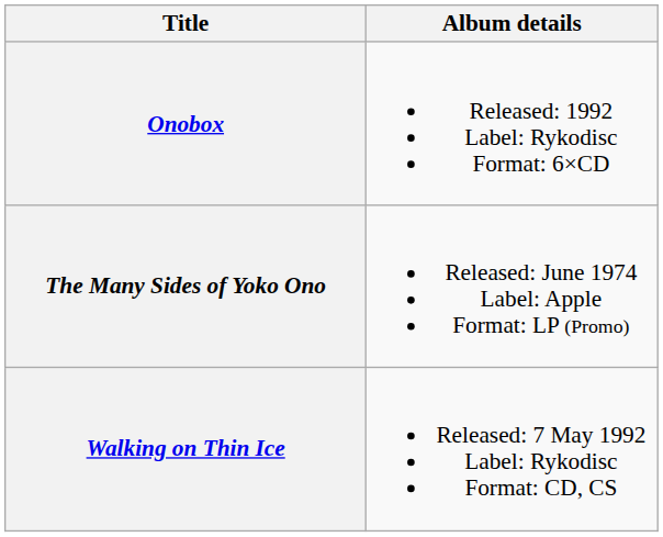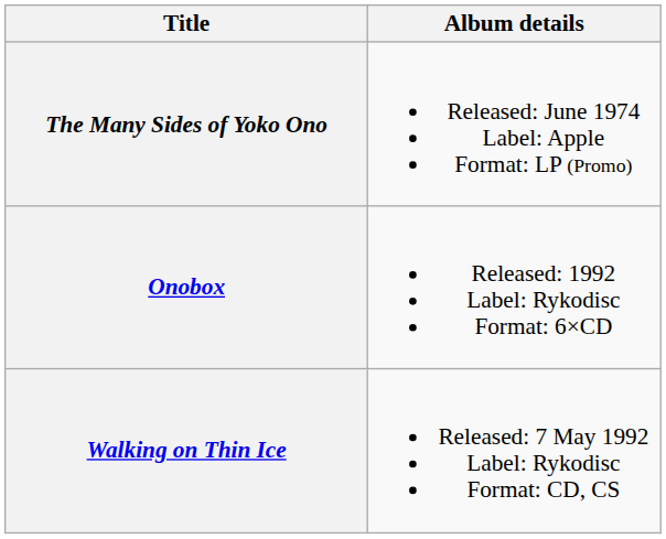 <table class="wikitable plainrowheaders" style="text-align:center">
 <tr>
 <th scope="col" style="width:15em;">Title</th>
 <th scope="col" style="width:12em;">Album details</th>
 </tr>
 <tr>
+<th scope="row"><em>The Many Sides of Yoko Ono</em></th>
+<td><br><ul><li>Released: June 1974</li><li>Label: Apple</li><li>Format: LP <small>(Promo)</small></li></ul></td>
+</tr>
+<tr>
 <th scope="row"><em><a href='#'>Onobox</a></em></th>
 <td><br><ul><li>Released: 1992</li><li>Label: Rykodisc</li><li>Format: 6×CD</li></ul></td>
-</tr>
-<tr>
-<th scope="row"><em>The Many Sides of Yoko Ono</em></th>
-<td><br><ul><li>Released: June 1974</li><li>Label: Apple</li><li>Format: LP <small>(Promo)</small></li></ul></td>
 </tr>
 <tr>
 <th scope="row"><em><a href='#'>Walking on Thin Ice</a></em></th>
 <td><br><ul><li>Released: 7 May 1992</li><li>Label: Rykodisc</li><li>Format: CD, CS</li></ul></td>
 </tr>
 </table>
